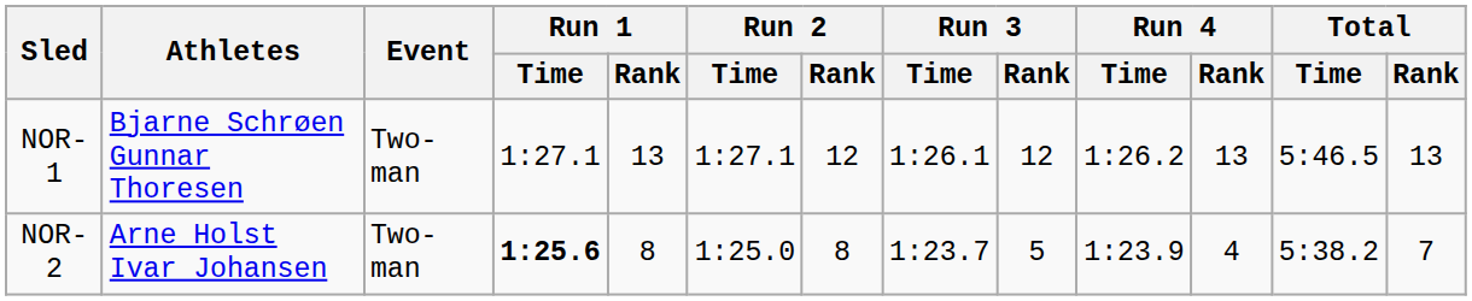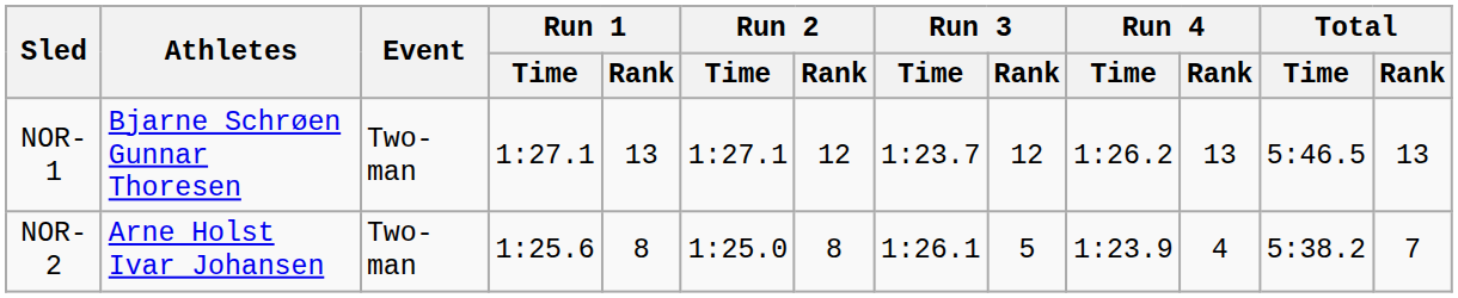 <table class="wikitable" border="1" style="font-size:90%">
 <tr>
 <th rowspan="2">Sled</th>
 <th rowspan="2">Athletes</th>
 <th rowspan="2">Event</th>
 <th colspan="2">Run 1</th>
 <th colspan="2">Run 2</th>
 <th colspan="2">Run 3</th>
 <th colspan="2">Run 4</th>
 <th colspan="2">Total</th>
 </tr>
 <tr>
 <th>Time</th>
 <th>Rank</th>
 <th>Time</th>
 <th>Rank</th>
 <th>Time</th>
 <th>Rank</th>
 <th>Time</th>
 <th>Rank</th>
 <th>Time</th>
 <th>Rank</th>
 </tr>
 <tr>
 <td align="center">NOR-1</td>
 <td><a href='#'>Bjarne Schrøen</a><br><a href='#'>Gunnar Thoresen</a></td>
 <td>Two-man</td>
 <td align="center">1:27.1</td>
 <td align="center">13</td>
 <td align="center">1:27.1</td>
 <td align="center">12</td>
-<td align="center">1:26.1</td>
+<td align="center">1:23.7</td>
 <td align="center">12</td>
 <td align="center">1:26.2</td>
 <td align="center">13</td>
 <td align="center">5:46.5</td>
 <td align="center">13</td>
 </tr>
 <tr>
 <td align="center">NOR-2</td>
 <td><a href='#'>Arne Holst</a><br><a href='#'>Ivar Johansen</a></td>
 <td>Two-man</td>
-<td align="center"><strong>1:25.6</strong></td>
+<td align="center">1:25.6</td>
 <td align="center">8</td>
 <td align="center">1:25.0</td>
 <td align="center">8</td>
-<td align="center">1:23.7</td>
+<td align="center">1:26.1</td>
 <td align="center">5</td>
 <td align="center">1:23.9</td>
 <td align="center">4</td>
 <td align="center">5:38.2</td>
 <td align="center">7</td>
 </tr>
 </table>
